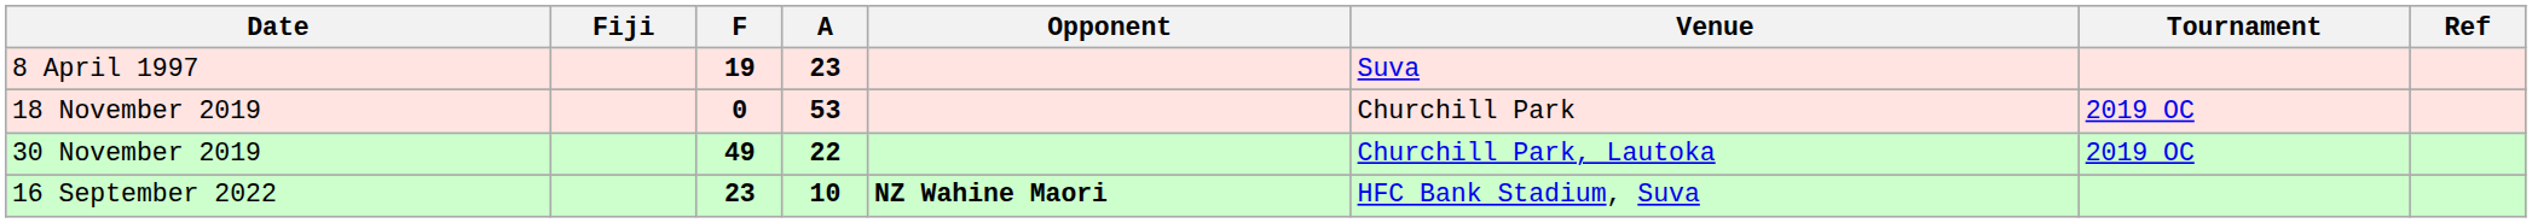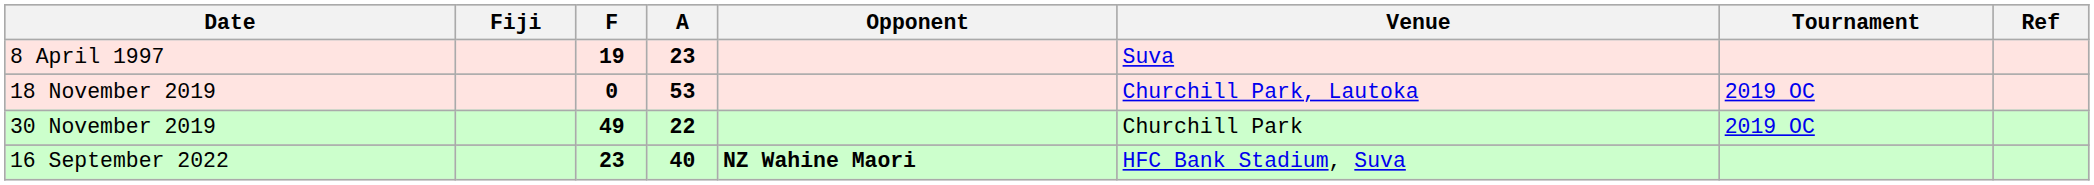 <table class="wikitable sortable" style="width:100%">
 <tr>
 <th>Date</th>
 <th>Fiji</th>
 <th>F</th>
 <th>A</th>
 <th>Opponent</th>
 <th>Venue</th>
 <th>Tournament</th>
 <th>Ref</th>
 </tr>
 <tr bgcolor=FFE4E1>
 <td>8 April 1997</td>
 <td align=right></td>
 <td align="center"><strong>19</strong></td>
 <td align="center"><strong>23</strong></td>
 <td></td>
 <td><a href='#'>Suva</a></td>
 <td></td>
 <td></td>
 </tr>
 <tr bgcolor=FFE4E1>
 <td>18 November 2019</td>
 <td align=right></td>
 <td align="center"><strong>0</strong></td>
 <td align="center"><strong>53</strong></td>
 <td></td>
-<td>Churchill Park</td>
+<td><a href='#'>Churchill Park, Lautoka</a></td>
 <td><a href='#'>2019 OC</a></td>
 <td></td>
 </tr>
 <tr bgcolor=#ccffcc>
 <td>30 November 2019</td>
 <td align=right></td>
 <td align="center"><strong>49</strong></td>
 <td align="center"><strong>22</strong></td>
 <td></td>
-<td><a href='#'>Churchill Park, Lautoka</a></td>
+<td>Churchill Park</td>
 <td><a href='#'>2019 OC</a></td>
 <td></td>
 </tr>
 <tr bgcolor=#ccffcc>
 <td>16 September 2022</td>
 <td align=right></td>
 <td align="center"><strong>23</strong></td>
-<td align="center"><strong>10</strong></td>
+<td align="center"><strong>40</strong></td>
 <td><strong> NZ Wahine Maori</strong></td>
 <td><a href='#'>HFC Bank Stadium</a>, <a href='#'>Suva</a></td>
 <td></td>
 <td></td>
 </tr>
 </table>
